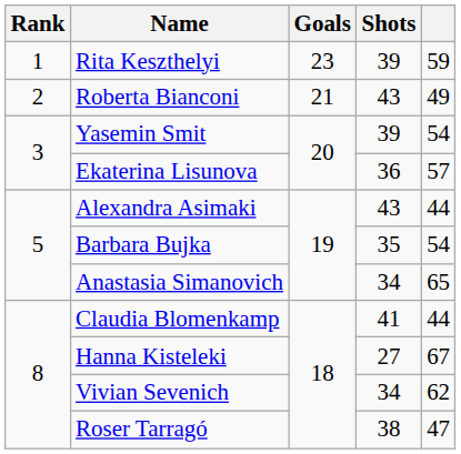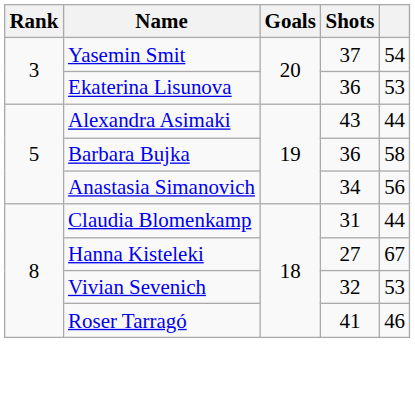 <table class="wikitable sortable" style="text-align: center;">
 <tr>
 <th>Rank</th>
 <th>Name</th>
 <th>Goals</th>
 <th>Shots</th>
 <th></th>
 </tr>
 <tr>
-<td>1</td>
-<td align="left"> <a href='#'>Rita Keszthelyi</a></td>
-<td>23</td>
-<td>39</td>
-<td>59</td>
-</tr>
-<tr>
-<td>2</td>
-<td align="left"> <a href='#'>Roberta Bianconi</a></td>
-<td>21</td>
-<td>43</td>
-<td>49</td>
-</tr>
-<tr>
 <td rowspan=2>3</td>
 <td align="left"> <a href='#'>Yasemin Smit</a></td>
 <td rowspan=2>20</td>
-<td>39</td>
+<td>37</td>
 <td>54</td>
 </tr>
 <tr>
 <td align="left"> <a href='#'>Ekaterina Lisunova</a></td>
 <td>36</td>
-<td>57</td>
+<td>53</td>
 </tr>
 <tr>
 <td rowspan=3>5</td>
 <td align="left"> <a href='#'>Alexandra Asimaki</a></td>
 <td rowspan=3>19</td>
 <td>43</td>
 <td>44</td>
 </tr>
 <tr>
 <td align="left"> <a href='#'>Barbara Bujka</a></td>
-<td>35</td>
-<td>54</td>
+<td>36</td>
+<td>58</td>
 </tr>
 <tr>
 <td align="left"> <a href='#'>Anastasia Simanovich</a></td>
 <td>34</td>
-<td>65</td>
+<td>56</td>
 </tr>
 <tr>
 <td rowspan=4>8</td>
 <td align="left"> <a href='#'>Claudia Blomenkamp</a></td>
 <td rowspan=4>18</td>
-<td>41</td>
+<td>31</td>
 <td>44</td>
 </tr>
 <tr>
 <td align="left"> <a href='#'>Hanna Kisteleki</a></td>
 <td>27</td>
 <td>67</td>
 </tr>
 <tr>
 <td align="left"> <a href='#'>Vivian Sevenich</a></td>
-<td>34</td>
-<td>62</td>
+<td>32</td>
+<td>53</td>
 </tr>
 <tr>
 <td align="left"> <a href='#'>Roser Tarragó</a></td>
-<td>38</td>
-<td>47</td>
+<td>41</td>
+<td>46</td>
 </tr>
 </table>
